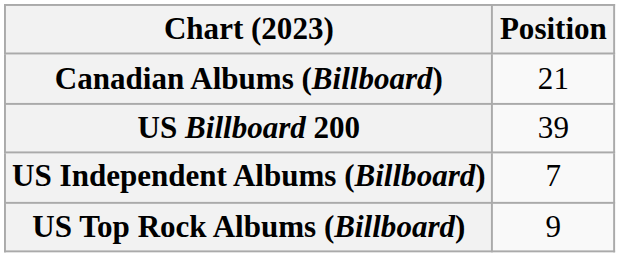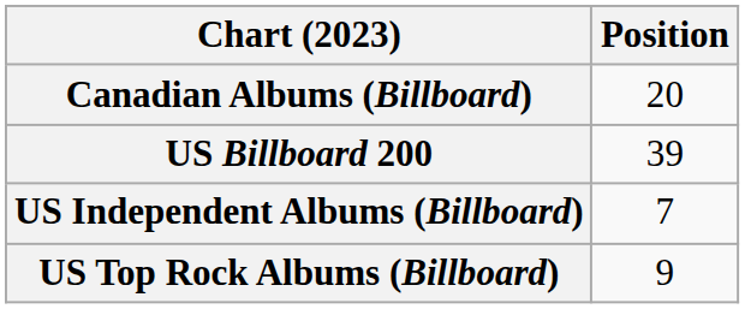 <table class="wikitable sortable plainrowheaders" style="text-align:center">
 <tr>
 <th scope="col">Chart (2023)</th>
 <th scope="col">Position</th>
 </tr>
 <tr>
 <th scope="row">Canadian Albums (<em>Billboard</em>)</th>
-<td>21</td>
+<td>20</td>
 </tr>
 <tr>
 <th scope="row">US <em>Billboard</em> 200</th>
 <td>39</td>
 </tr>
 <tr>
 <th scope="row">US Independent Albums (<em>Billboard</em>)</th>
 <td>7</td>
 </tr>
 <tr>
 <th scope="row">US Top Rock Albums (<em>Billboard</em>)</th>
 <td>9</td>
 </tr>
 </table>
